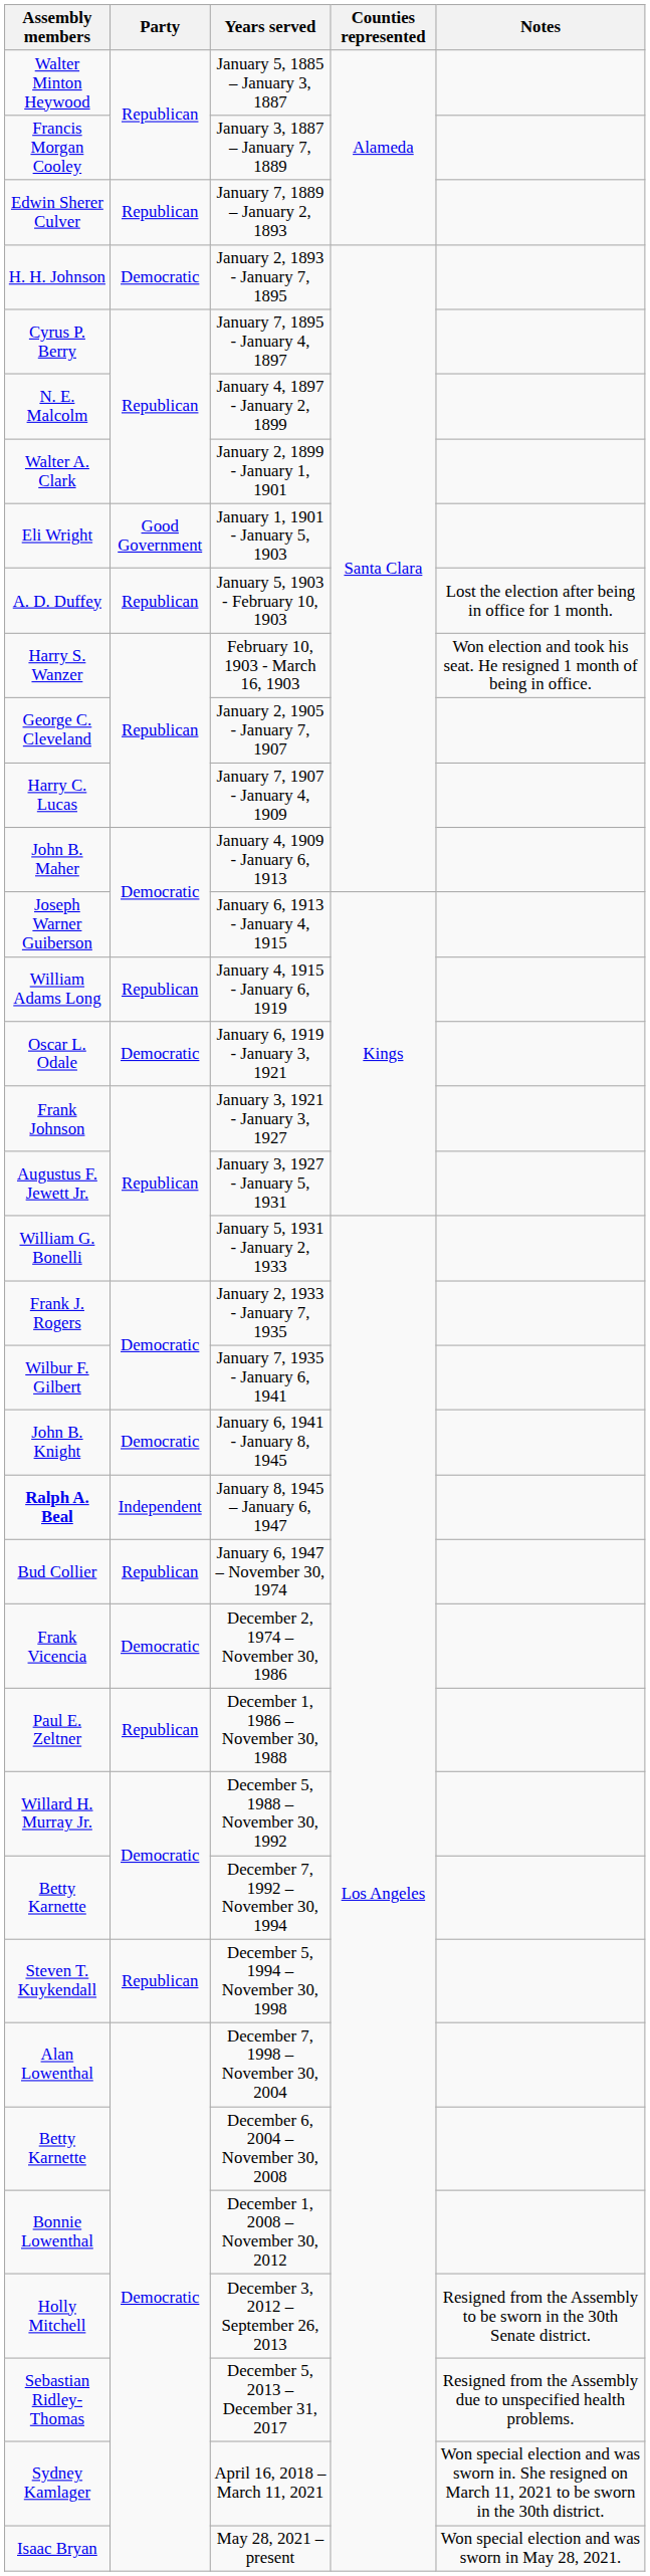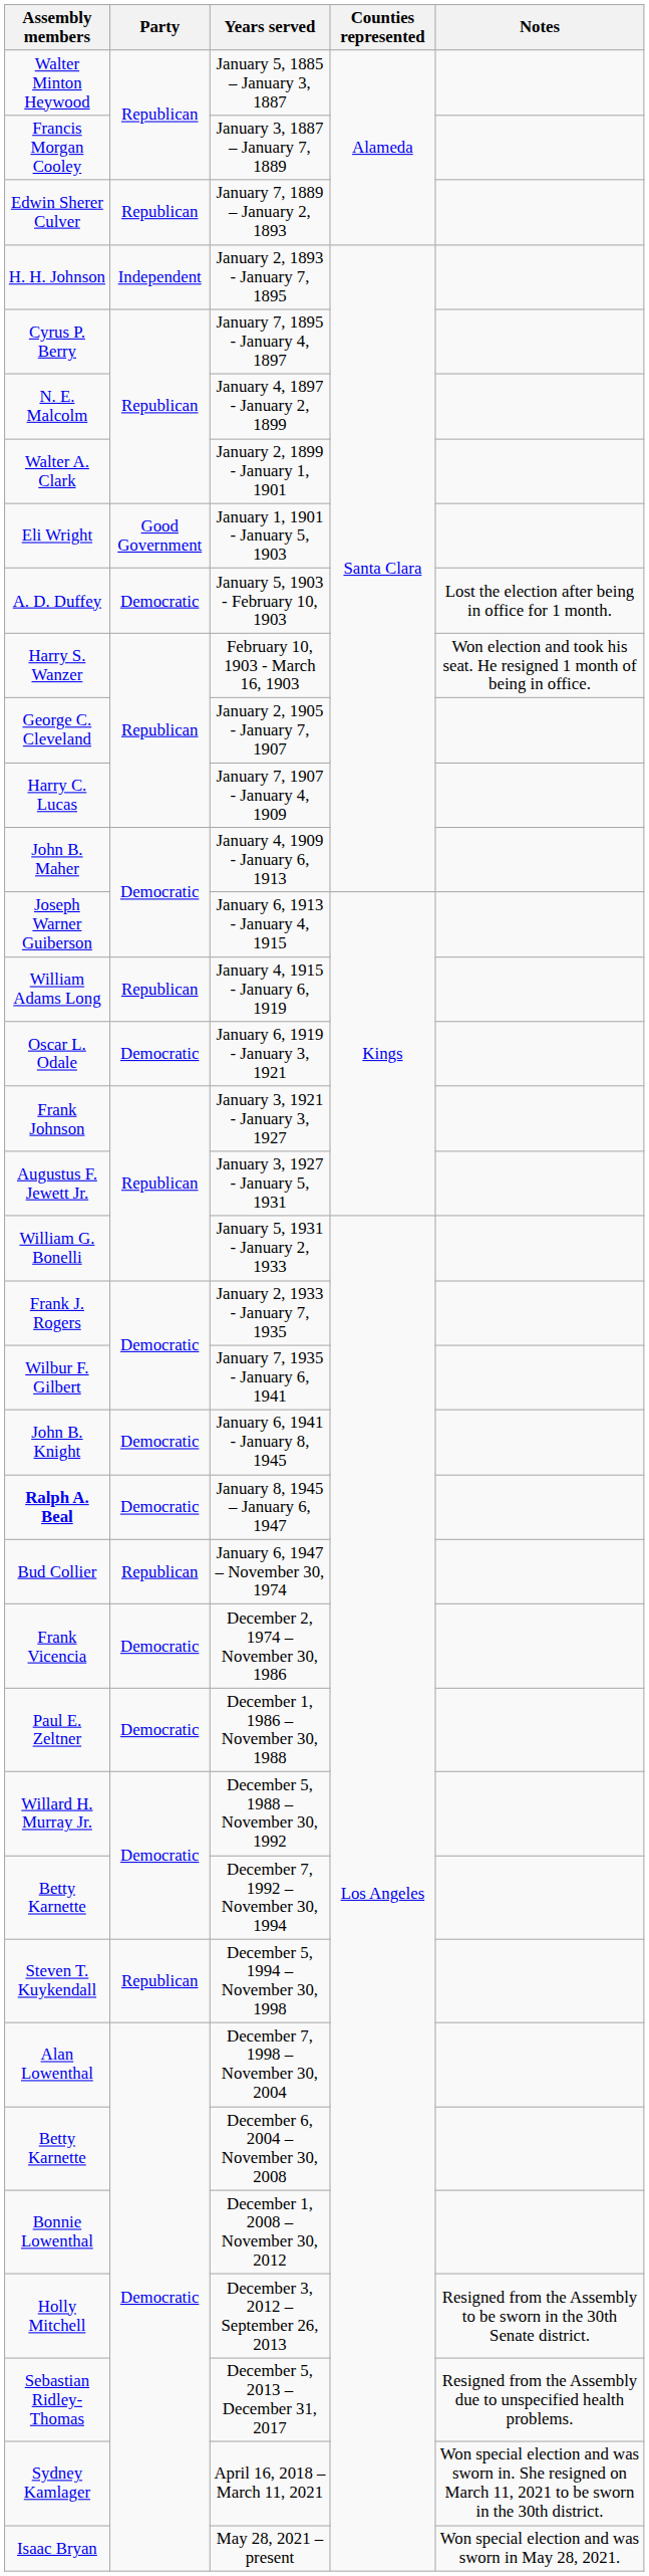 <table class=wikitable style="text-align:center">
 <tr>
 <th>Assembly members</th>
 <th>Party</th>
 <th>Years served</th>
 <th>Counties represented</th>
 <th>Notes</th>
 </tr>
 <tr>
 <td><a href='#'>Walter Minton Heywood</a></td>
 <td rowspan=2 ><a href='#'>Republican</a></td>
 <td>January 5, 1885 – January 3, 1887</td>
 <td rowspan=3><a href='#'>Alameda</a></td>
 <td></td>
 </tr>
 <tr>
 <td><a href='#'>Francis Morgan Cooley</a></td>
 <td>January 3, 1887 – January 7, 1889</td>
 <td></td>
 </tr>
 <tr>
 <td><a href='#'>Edwin Sherer Culver</a></td>
 <td><a href='#'>Republican</a></td>
 <td>January 7, 1889 – January 2, 1893</td>
 <td></td>
 </tr>
 <tr>
 <td><a href='#'>H. H. Johnson</a></td>
-<td><a href='#'>Democratic</a></td>
+<td><a href='#'>Independent</a></td>
 <td>January 2, 1893 - January 7, 1895</td>
 <td rowspan=10><a href='#'>Santa Clara</a></td>
 <td></td>
 </tr>
 <tr>
 <td><a href='#'>Cyrus P. Berry</a></td>
 <td rowspan=3 ><a href='#'>Republican</a></td>
 <td>January 7, 1895 - January 4, 1897</td>
 <td></td>
 </tr>
 <tr>
 <td><a href='#'>N. E. Malcolm</a></td>
 <td>January 4, 1897 - January 2, 1899</td>
 <td></td>
 </tr>
 <tr>
 <td><a href='#'>Walter A. Clark</a></td>
 <td>January 2, 1899 - January 1, 1901</td>
 <td></td>
 </tr>
 <tr>
 <td><a href='#'>Eli Wright</a></td>
 <td><a href='#'>Good Government</a></td>
 <td>January 1, 1901 - January 5, 1903</td>
 <td></td>
 </tr>
 <tr>
 <td><a href='#'>A. D. Duffey</a></td>
-<td><a href='#'>Republican</a></td>
+<td><a href='#'>Democratic</a></td>
 <td>January 5, 1903 - February 10, 1903</td>
 <td>Lost the election after being in office for 1 month.</td>
 </tr>
 <tr>
 <td><a href='#'>Harry S. Wanzer</a></td>
 <td rowspan=3 ><a href='#'>Republican</a></td>
 <td>February 10, 1903 - March 16, 1903</td>
 <td>Won election and took his seat. He resigned 1 month of being in office.</td>
 </tr>
 <tr>
 <td><a href='#'>George C. Cleveland</a></td>
 <td>January 2, 1905 - January 7, 1907</td>
 <td></td>
 </tr>
 <tr>
 <td><a href='#'>Harry C. Lucas</a></td>
 <td>January 7, 1907 - January 4, 1909</td>
 <td></td>
 </tr>
 <tr>
 <td><a href='#'>John B. Maher</a></td>
 <td rowspan=2 ><a href='#'>Democratic</a></td>
 <td>January 4, 1909 - January 6, 1913</td>
 <td></td>
 </tr>
 <tr>
 <td><a href='#'>Joseph Warner Guiberson</a></td>
 <td>January 6, 1913 - January 4, 1915</td>
 <td rowspan=5><a href='#'>Kings</a></td>
 <td></td>
 </tr>
 <tr>
 <td><a href='#'>William Adams Long</a></td>
 <td><a href='#'>Republican</a></td>
 <td>January 4, 1915 - January 6, 1919</td>
 <td></td>
 </tr>
 <tr>
 <td><a href='#'>Oscar L. Odale</a></td>
 <td><a href='#'>Democratic</a></td>
 <td>January 6, 1919 - January 3, 1921</td>
 <td></td>
 </tr>
 <tr>
 <td><a href='#'>Frank Johnson</a></td>
 <td rowspan=3 ><a href='#'>Republican</a></td>
 <td>January 3, 1921 - January 3, 1927</td>
 <td></td>
 </tr>
 <tr>
 <td><a href='#'>Augustus F. Jewett Jr.</a></td>
 <td>January 3, 1927 - January 5, 1931</td>
 <td></td>
 </tr>
 <tr>
 <td><a href='#'>William G. Bonelli</a></td>
 <td>January 5, 1931 - January 2, 1933</td>
 <td rowspan=18><a href='#'>Los Angeles</a></td>
 <td></td>
 </tr>
 <tr>
 <td><a href='#'>Frank J. Rogers</a></td>
 <td rowspan=2 ><a href='#'>Democratic</a></td>
 <td>January 2, 1933 - January 7, 1935</td>
 <td></td>
 </tr>
 <tr>
 <td><a href='#'>Wilbur F. Gilbert</a></td>
 <td>January 7, 1935 - January 6, 1941</td>
 <td></td>
 </tr>
 <tr>
 <td><a href='#'>John B. Knight</a></td>
 <td><a href='#'>Democratic</a></td>
 <td>January 6, 1941 - January 8, 1945</td>
 <td></td>
 </tr>
 <tr>
 <td><strong><a href='#'>Ralph A. Beal</a></strong></td>
-<td><a href='#'>Independent</a></td>
+<td><a href='#'>Democratic</a></td>
 <td>January 8, 1945 – January 6, 1947</td>
 <td></td>
 </tr>
 <tr>
 <td><a href='#'>Bud Collier</a></td>
 <td><a href='#'>Republican</a></td>
 <td>January 6, 1947 – November 30, 1974</td>
 <td></td>
 </tr>
 <tr>
 <td><a href='#'>Frank Vicencia</a></td>
 <td><a href='#'>Democratic</a></td>
 <td>December 2, 1974 – November 30, 1986</td>
 <td></td>
 </tr>
 <tr>
 <td><a href='#'>Paul E. Zeltner</a></td>
-<td><a href='#'>Republican</a></td>
+<td><a href='#'>Democratic</a></td>
 <td>December 1, 1986 – November 30, 1988</td>
 <td></td>
 </tr>
 <tr>
 <td><a href='#'>Willard H. Murray Jr.</a></td>
 <td rowspan=2 ><a href='#'>Democratic</a></td>
 <td>December 5, 1988 – November 30, 1992</td>
 <td></td>
 </tr>
 <tr>
 <td><a href='#'>Betty Karnette</a></td>
 <td>December 7, 1992 – November 30, 1994</td>
 <td></td>
 </tr>
 <tr>
 <td><a href='#'>Steven T. Kuykendall</a></td>
 <td><a href='#'>Republican</a></td>
 <td>December 5, 1994 – November 30, 1998</td>
 <td></td>
 </tr>
 <tr>
 <td><a href='#'>Alan Lowenthal</a></td>
 <td rowspan=7 ><a href='#'>Democratic</a></td>
 <td>December 7, 1998 – November 30, 2004</td>
 <td></td>
 </tr>
 <tr>
 <td><a href='#'>Betty Karnette</a></td>
 <td>December 6, 2004 – November 30, 2008</td>
 <td></td>
 </tr>
 <tr>
 <td><a href='#'>Bonnie Lowenthal</a></td>
 <td>December 1, 2008 – November 30, 2012</td>
 <td></td>
 </tr>
 <tr>
 <td><a href='#'>Holly Mitchell</a></td>
 <td>December 3, 2012 – September 26, 2013</td>
 <td>Resigned from the Assembly to be sworn in the 30th Senate district.</td>
 </tr>
 <tr>
 <td><a href='#'>Sebastian Ridley-Thomas</a></td>
 <td>December 5, 2013 – December 31, 2017</td>
 <td>Resigned from the Assembly due to unspecified health problems.</td>
 </tr>
 <tr>
 <td><a href='#'>Sydney Kamlager</a></td>
 <td>April 16, 2018 – March 11, 2021</td>
 <td>Won special election and was sworn in. She resigned on March 11, 2021 to be sworn in the 30th district.</td>
 </tr>
 <tr>
 <td><a href='#'>Isaac Bryan</a></td>
 <td>May 28, 2021 – present</td>
 <td>Won special election and was sworn in May 28, 2021.</td>
 </tr>
 </table>
